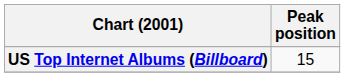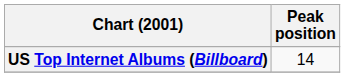 <table class="wikitable plainrowheaders sortable">
 <tr>
 <th align="left">Chart (2001)</th>
 <th align="left">Peak<br>position</th>
 </tr>
 <tr>
 </tr>
 <tr>
 <th scope="row">US <a href='#'>Top Internet Albums</a> (<em><a href='#'>Billboard</a></em>)</th>
-<td align="center">15</td>
+<td align="center">14</td>
 </tr>
 <tr>
 </tr>
 </table>
